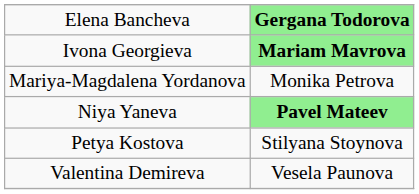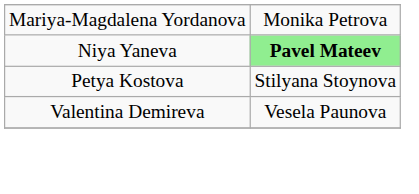 <table class="collapsible wikitable" style="text-align:center;">
 <tr>
-</tr>
-<tr>
-<td>Elena Bancheva</td>
-<td style="font-weight:bold; background:#90EE90;">Gergana Todorova</td>
-</tr>
-<tr>
-<td>Ivona Georgieva</td>
-<td style="font-weight:bold; background:#90EE90;">Mariam Mavrova</td>
 </tr>
 <tr>
 <td>Mariya-Magdalena Yordanova</td>
 <td>Monika Petrova</td>
 </tr>
 <tr>
 <td>Niya Yaneva</td>
 <td style="font-weight:bold; background:#90EE90;">Pavel Mateev</td>
 </tr>
 <tr>
 <td>Petya Kostova</td>
 <td>Stilyana Stoynova</td>
 </tr>
 <tr>
 <td>Valentina Demireva</td>
 <td>Vesela Paunova</td>
 </tr>
 <tr>
 </tr>
 </table>
